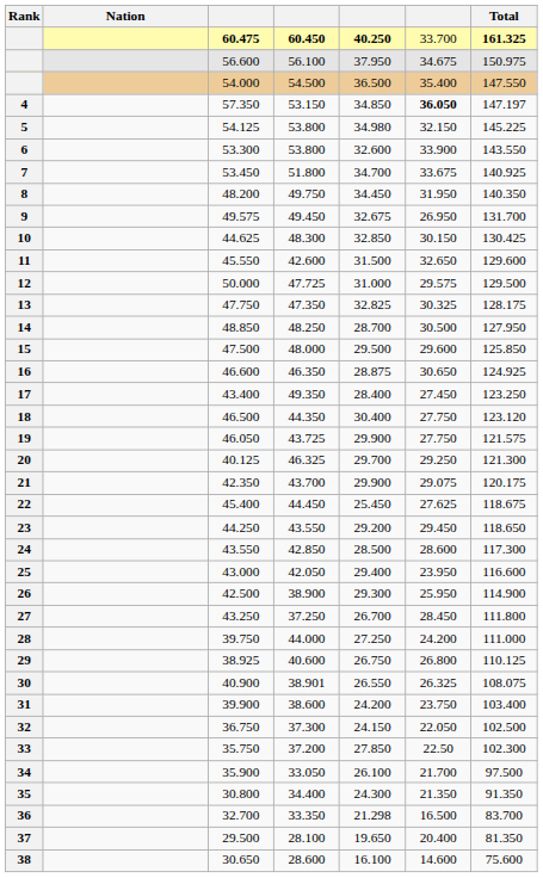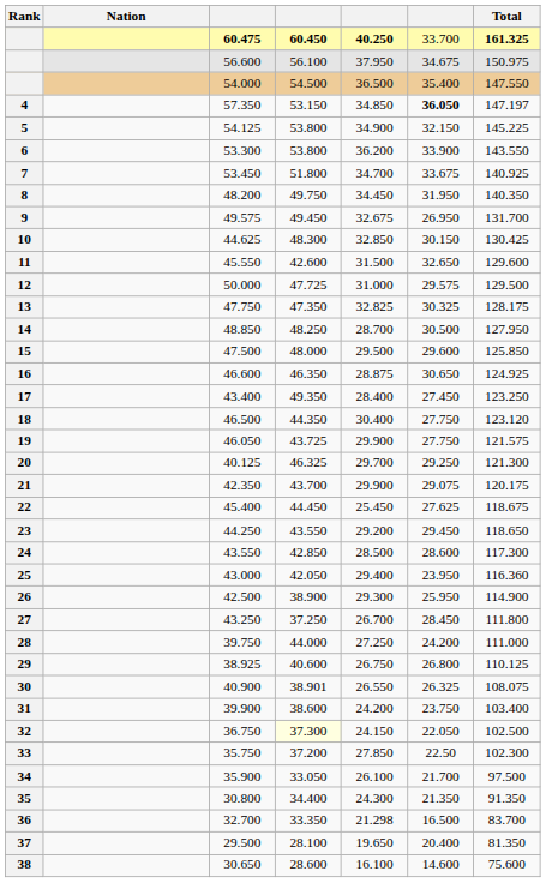 <table class="wikitable sortable" style="text-align:center; font-size:85%">
 <tr>
 <th scope="col" style="width:20px;">Rank</th>
 <th ! scope="col" style="width:160px;">Nation</th>
 <th ! scope="col" style="width:60px;"></th>
 <th ! scope="col" style="width:60px;"></th>
 <th ! scope="col" style="width:60px;"></th>
 <th ! scope="col" style="width:60px;"></th>
 <th ! scope="col" style="width:60px;">Total</th>
 </tr>
 <tr bgcolor=fffcaf>
 <th scope=row></th>
 <td style="text-align:left;"></td>
 <td><strong>60.475</strong></td>
 <td><strong>60.450</strong></td>
 <td><strong>40.250</strong></td>
 <td>33.700</td>
 <td><strong>161.325</strong></td>
 </tr>
 <tr bgcolor=e5e5e5>
 <th scope=row></th>
 <td style="text-align:left;"></td>
 <td>56.600</td>
 <td>56.100</td>
 <td>37.950</td>
 <td>34.675</td>
 <td>150.975</td>
 </tr>
 <tr bgcolor=eecc99>
 <th scope=row></th>
 <td style="text-align:left;"></td>
 <td>54.000</td>
 <td>54.500</td>
 <td>36.500</td>
 <td>35.400</td>
 <td>147.550</td>
 </tr>
 <tr>
 <th scope=row>4</th>
 <td style="text-align:left;"></td>
 <td>57.350</td>
 <td>53.150</td>
 <td>34.850</td>
 <td><strong>36.050</strong></td>
 <td>147.197</td>
 </tr>
 <tr>
 <th scope=row>5</th>
 <td style="text-align:left;"></td>
 <td>54.125</td>
 <td>53.800</td>
-<td>34.980</td>
+<td>34.900</td>
 <td>32.150</td>
 <td>145.225</td>
 </tr>
 <tr>
 <th scope=row>6</th>
 <td style="text-align:left;"></td>
 <td>53.300</td>
 <td>53.800</td>
-<td>32.600</td>
+<td>36.200</td>
 <td>33.900</td>
 <td>143.550</td>
 </tr>
 <tr>
 <th scope=row>7</th>
 <td style="text-align:left;"></td>
 <td>53.450</td>
 <td>51.800</td>
 <td>34.700</td>
 <td>33.675</td>
 <td>140.925</td>
 </tr>
 <tr>
 <th scope=row>8</th>
 <td style="text-align:left;"></td>
 <td>48.200</td>
 <td>49.750</td>
 <td>34.450</td>
 <td>31.950</td>
 <td>140.350</td>
 </tr>
 <tr>
 <th scope=row>9</th>
 <td style="text-align:left;"></td>
 <td>49.575</td>
 <td>49.450</td>
 <td>32.675</td>
 <td>26.950</td>
 <td>131.700</td>
 </tr>
 <tr>
 <th scope=row>10</th>
 <td style="text-align:left;"></td>
 <td>44.625</td>
 <td>48.300</td>
 <td>32.850</td>
 <td>30.150</td>
 <td>130.425</td>
 </tr>
 <tr>
 <th scope=row>11</th>
 <td style="text-align:left;"></td>
 <td>45.550</td>
 <td>42.600</td>
 <td>31.500</td>
 <td>32.650</td>
 <td>129.600</td>
 </tr>
 <tr>
 <th scope=row>12</th>
 <td style="text-align:left;"></td>
 <td>50.000</td>
 <td>47.725</td>
 <td>31.000</td>
 <td>29.575</td>
 <td>129.500</td>
 </tr>
 <tr>
 <th scope=row>13</th>
 <td style="text-align:left;"></td>
 <td>47.750</td>
 <td>47.350</td>
 <td>32.825</td>
 <td>30.325</td>
 <td>128.175</td>
 </tr>
 <tr>
 <th scope=row>14</th>
 <td style="text-align:left;"></td>
 <td>48.850</td>
 <td>48.250</td>
 <td>28.700</td>
 <td>30.500</td>
 <td>127.950</td>
 </tr>
 <tr>
 <th scope=row>15</th>
 <td style="text-align:left;"></td>
 <td>47.500</td>
 <td>48.000</td>
 <td>29.500</td>
 <td>29.600</td>
 <td>125.850</td>
 </tr>
 <tr>
 <th scope=row>16</th>
 <td style="text-align:left;"></td>
 <td>46.600</td>
 <td>46.350</td>
 <td>28.875</td>
 <td>30.650</td>
 <td>124.925</td>
 </tr>
 <tr>
 <th scope=row>17</th>
 <td style="text-align:left;"></td>
 <td>43.400</td>
 <td>49.350</td>
 <td>28.400</td>
 <td>27.450</td>
 <td>123.250</td>
 </tr>
 <tr>
 <th scope=row>18</th>
 <td style="text-align:left;"></td>
 <td>46.500</td>
 <td>44.350</td>
 <td>30.400</td>
 <td>27.750</td>
 <td>123.120</td>
 </tr>
 <tr>
 <th scope=row>19</th>
 <td style="text-align:left;"></td>
 <td>46.050</td>
 <td>43.725</td>
 <td>29.900</td>
 <td>27.750</td>
 <td>121.575</td>
 </tr>
 <tr>
 <th scope=row>20</th>
 <td style="text-align:left;"></td>
 <td>40.125</td>
 <td>46.325</td>
 <td>29.700</td>
 <td>29.250</td>
 <td>121.300</td>
 </tr>
 <tr>
 <th scope=row>21</th>
 <td style="text-align:left;"></td>
 <td>42.350</td>
 <td>43.700</td>
 <td>29.900</td>
 <td>29.075</td>
 <td>120.175</td>
 </tr>
 <tr>
 <th scope=row>22</th>
 <td style="text-align:left;"></td>
 <td>45.400</td>
 <td>44.450</td>
 <td>25.450</td>
 <td>27.625</td>
 <td>118.675</td>
 </tr>
 <tr>
 <th scope=row>23</th>
 <td style="text-align:left;"></td>
 <td>44.250</td>
 <td>43.550</td>
 <td>29.200</td>
 <td>29.450</td>
 <td>118.650</td>
 </tr>
 <tr>
 <th scope=row>24</th>
 <td style="text-align:left;"></td>
 <td>43.550</td>
 <td>42.850</td>
 <td>28.500</td>
 <td>28.600</td>
 <td>117.300</td>
 </tr>
 <tr>
 <th scope=row>25</th>
 <td style="text-align:left;"></td>
 <td>43.000</td>
 <td>42.050</td>
 <td>29.400</td>
 <td>23.950</td>
-<td>116.600</td>
+<td>116.360</td>
 </tr>
 <tr>
 <th scope=row>26</th>
 <td style="text-align:left;"></td>
 <td>42.500</td>
 <td>38.900</td>
 <td>29.300</td>
 <td>25.950</td>
 <td>114.900</td>
 </tr>
 <tr>
 <th scope=row>27</th>
 <td style="text-align:left;"></td>
 <td>43.250</td>
 <td>37.250</td>
 <td>26.700</td>
 <td>28.450</td>
 <td>111.800</td>
 </tr>
 <tr>
 <th scope=row>28</th>
 <td style="text-align:left;"></td>
 <td>39.750</td>
 <td>44.000</td>
 <td>27.250</td>
 <td>24.200</td>
 <td>111.000</td>
 </tr>
 <tr>
 <th scope=row>29</th>
 <td style="text-align:left;"></td>
 <td>38.925</td>
 <td>40.600</td>
 <td>26.750</td>
 <td>26.800</td>
 <td>110.125</td>
 </tr>
 <tr>
 <th scope=row>30</th>
 <td style="text-align:left;"></td>
 <td>40.900</td>
 <td>38.901</td>
 <td>26.550</td>
 <td>26.325</td>
 <td>108.075</td>
 </tr>
 <tr>
 <th scope=row>31</th>
 <td style="text-align:left;"></td>
 <td>39.900</td>
 <td>38.600</td>
 <td>24.200</td>
 <td>23.750</td>
 <td>103.400</td>
 </tr>
 <tr>
 <th scope=row>32</th>
 <td style="text-align:left;"></td>
 <td>36.750</td>
-<td>37.300</td>
+<td style="background: lightyellow;">37.300</td>
 <td>24.150</td>
 <td>22.050</td>
 <td>102.500</td>
 </tr>
 <tr>
 <th scope=row>33</th>
 <td style="text-align:left;"></td>
 <td>35.750</td>
 <td>37.200</td>
 <td>27.850</td>
 <td>22.50</td>
 <td>102.300</td>
 </tr>
 <tr>
 <th scope=row>34</th>
 <td style="text-align:left;"></td>
 <td>35.900</td>
 <td>33.050</td>
 <td>26.100</td>
 <td>21.700</td>
 <td>97.500</td>
 </tr>
 <tr>
 <th scope=row>35</th>
 <td style="text-align:left;"></td>
 <td>30.800</td>
 <td>34.400</td>
 <td>24.300</td>
 <td>21.350</td>
 <td>91.350</td>
 </tr>
 <tr>
 <th scope=row>36</th>
 <td style="text-align:left;"></td>
 <td>32.700</td>
 <td>33.350</td>
 <td>21.298</td>
 <td>16.500</td>
 <td>83.700</td>
 </tr>
 <tr>
 <th scope=row>37</th>
 <td style="text-align:left;"></td>
 <td>29.500</td>
 <td>28.100</td>
 <td>19.650</td>
 <td>20.400</td>
 <td>81.350</td>
 </tr>
 <tr>
 <th scope=row>38</th>
 <td style="text-align:left;"></td>
 <td>30.650</td>
 <td>28.600</td>
 <td>16.100</td>
 <td>14.600</td>
 <td>75.600</td>
 </tr>
 </table>
